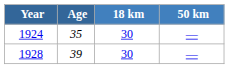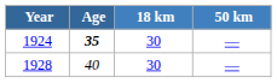 <table class="wikitable" style="font-size:95%; text-align:center; border:grey solid 1px; border-collapse:collapse; background:#ffffff">
 <tr>
 <th style="background-color:#369; color:white; width:60px"> Year</th>
 <th style="background-color:#369; color:white; width:40px"> Age</th>
 <th style="background-color:#4180be; color:white; width:75px"> 18 km</th>
 <th style="background-color:#4180be; color:white; width:75px"> 50 km</th>
 </tr>
 <tr>
 <td><a href='#'>1924</a></td>
-<td><em>35</em></td>
+<td><strong><em>35</em></strong></td>
 <td><a href='#'>30</a></td>
 <td><a href='#'>—</a></td>
 </tr>
 <tr>
 <td><a href='#'>1928</a></td>
-<td><em>39</em></td>
+<td><em>40</em></td>
 <td><a href='#'>30</a></td>
 <td><a href='#'>—</a></td>
 </tr>
 </table>
